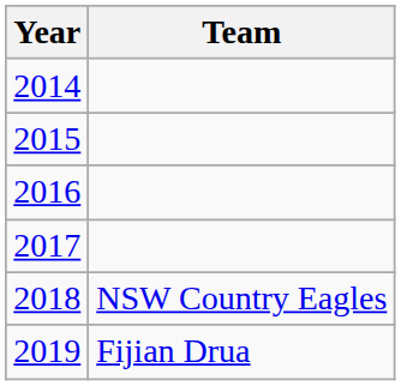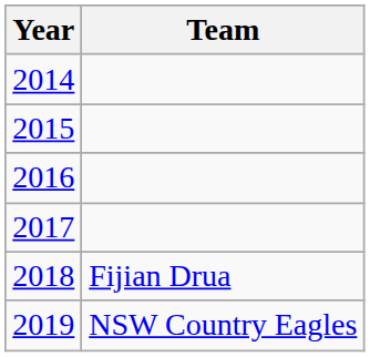 <table class=wikitable>
 <tr>
 <th>Year</th>
 <th>Team</th>
 </tr>
 <tr>
 <td><a href='#'>2014</a></td>
 <td></td>
 </tr>
 <tr>
 <td><a href='#'>2015</a></td>
 <td></td>
 </tr>
 <tr>
 <td><a href='#'>2016</a></td>
 <td></td>
 </tr>
 <tr>
 <td><a href='#'>2017</a></td>
 <td></td>
 </tr>
 <tr>
 <td><a href='#'>2018</a></td>
-<td><a href='#'>NSW Country Eagles</a></td>
+<td><a href='#'>Fijian Drua</a></td>
 </tr>
 <tr>
 <td><a href='#'>2019</a></td>
-<td><a href='#'>Fijian Drua</a></td>
+<td><a href='#'>NSW Country Eagles</a></td>
 </tr>
 </table>
